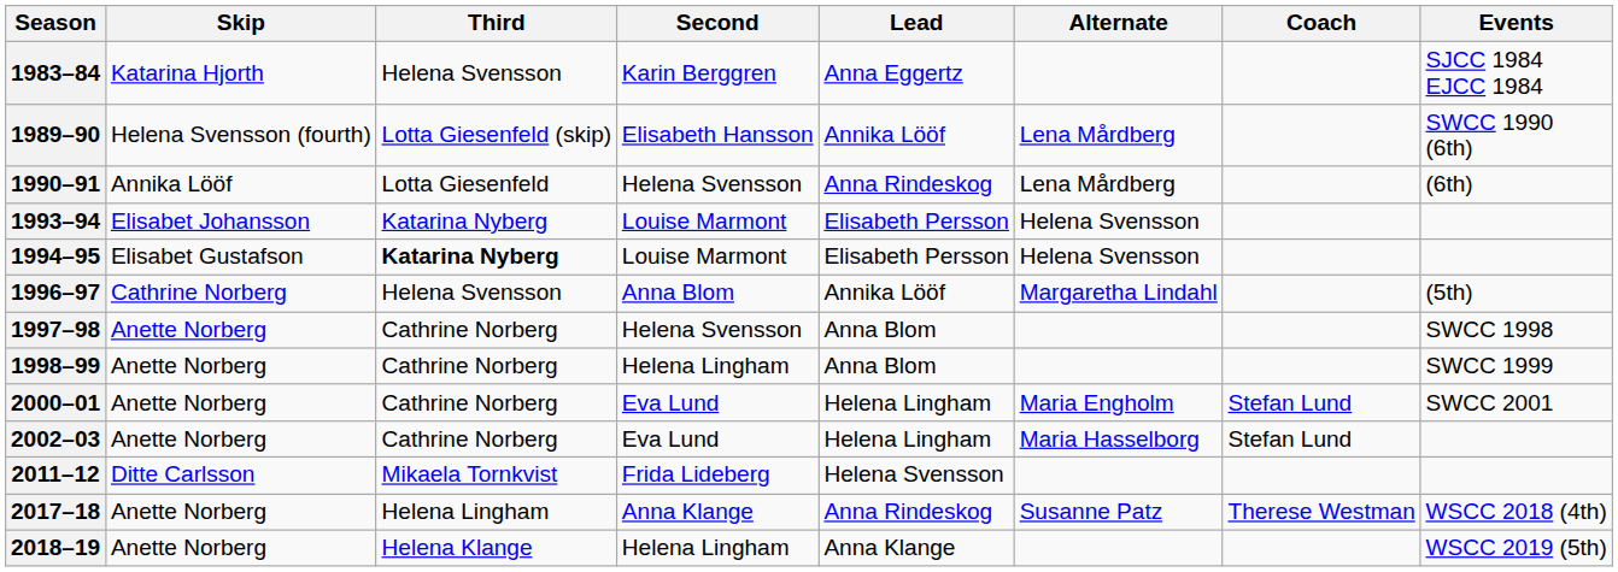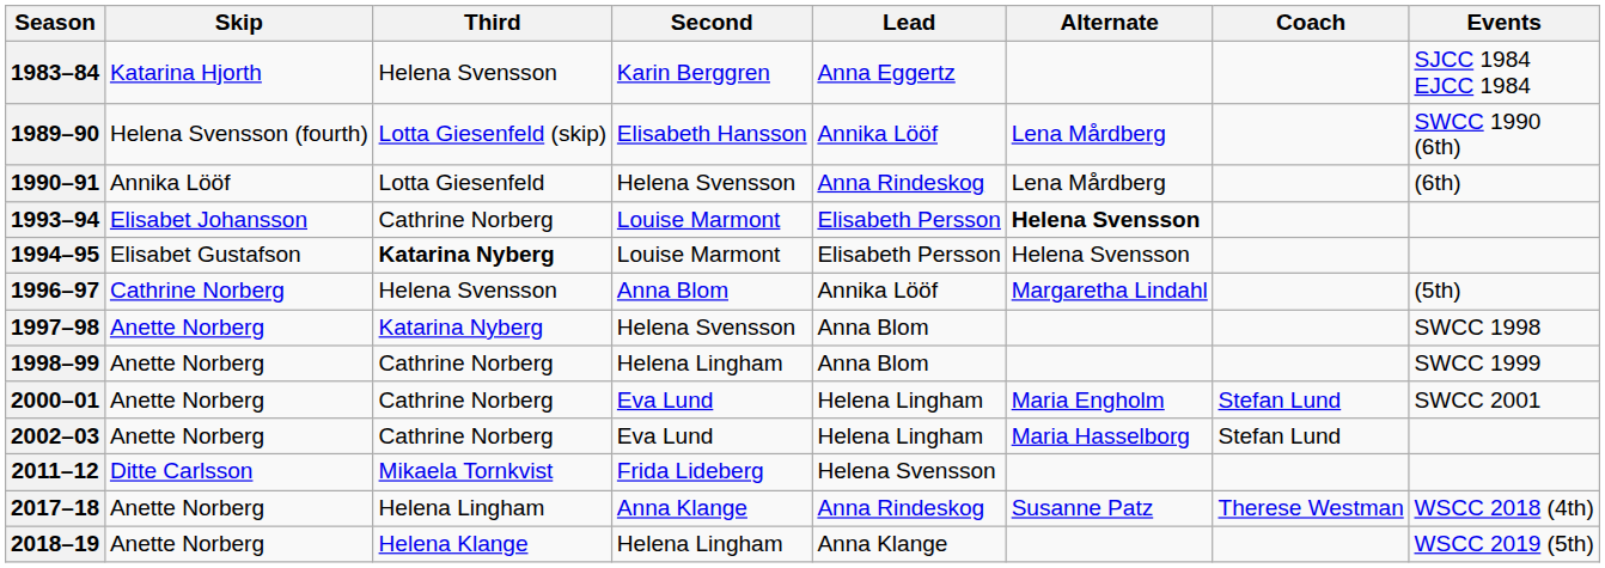 <table class="wikitable">
 <tr>
 <th scope="col">Season</th>
 <th scope="col">Skip</th>
 <th scope="col">Third</th>
 <th scope="col">Second</th>
 <th scope="col">Lead</th>
 <th scope="col">Alternate</th>
 <th scope="col">Coach</th>
 <th scope="col">Events</th>
 </tr>
 <tr>
 <th scope="row">1983–84</th>
 <td><a href='#'>Katarina Hjorth</a></td>
 <td>Helena Svensson</td>
 <td><a href='#'>Karin Berggren</a></td>
 <td><a href='#'>Anna Eggertz</a></td>
 <td></td>
 <td></td>
 <td><a href='#'>SJCC</a> 1984 <br><a href='#'>EJCC</a> 1984 </td>
 </tr>
 <tr>
 <th scope="row">1989–90</th>
 <td>Helena Svensson (fourth)</td>
 <td><a href='#'>Lotta Giesenfeld</a> (skip)</td>
 <td><a href='#'>Elisabeth Hansson</a></td>
 <td><a href='#'>Annika Lööf</a></td>
 <td><a href='#'>Lena Mårdberg</a></td>
 <td></td>
 <td><a href='#'>SWCC</a> 1990 <br> (6th)</td>
 </tr>
 <tr>
 <th scope="row">1990–91</th>
 <td>Annika Lööf</td>
 <td>Lotta Giesenfeld</td>
 <td>Helena Svensson</td>
 <td><a href='#'>Anna Rindeskog</a></td>
 <td>Lena Mårdberg</td>
 <td></td>
 <td> (6th)</td>
 </tr>
 <tr>
 <th scope="row">1993–94</th>
 <td><a href='#'>Elisabet Johansson</a></td>
-<td><a href='#'>Katarina Nyberg</a></td>
+<td>Cathrine Norberg</td>
 <td><a href='#'>Louise Marmont</a></td>
 <td><a href='#'>Elisabeth Persson</a></td>
-<td>Helena Svensson</td>
+<td><strong>Helena Svensson</strong></td>
 <td></td>
 <td> </td>
 </tr>
 <tr>
 <th scope="row">1994–95</th>
 <td>Elisabet Gustafson</td>
 <td><strong>Katarina Nyberg</strong></td>
 <td>Louise Marmont</td>
 <td>Elisabeth Persson</td>
 <td>Helena Svensson</td>
 <td></td>
 <td> </td>
 </tr>
 <tr>
 <th scope="row">1996–97</th>
 <td><a href='#'>Cathrine Norberg</a></td>
 <td>Helena Svensson</td>
 <td><a href='#'>Anna Blom</a></td>
 <td>Annika Lööf</td>
 <td><a href='#'>Margaretha Lindahl</a></td>
 <td></td>
 <td> (5th)</td>
 </tr>
 <tr>
 <th scope="row">1997–98</th>
 <td><a href='#'>Anette Norberg</a></td>
-<td>Cathrine Norberg</td>
+<td><a href='#'>Katarina Nyberg</a></td>
 <td>Helena Svensson</td>
 <td>Anna Blom</td>
 <td></td>
 <td></td>
 <td>SWCC 1998 </td>
 </tr>
 <tr>
 <th scope="row">1998–99</th>
 <td>Anette Norberg</td>
 <td>Cathrine Norberg</td>
 <td>Helena Lingham</td>
 <td>Anna Blom</td>
 <td></td>
 <td></td>
 <td>SWCC 1999 </td>
 </tr>
 <tr>
 <th scope="row">2000–01</th>
 <td>Anette Norberg</td>
 <td>Cathrine Norberg</td>
 <td><a href='#'>Eva Lund</a></td>
 <td>Helena Lingham</td>
 <td><a href='#'>Maria Engholm</a></td>
 <td><a href='#'>Stefan Lund</a></td>
 <td>SWCC 2001 <br> </td>
 </tr>
 <tr>
 <th scope="row">2002–03</th>
 <td>Anette Norberg</td>
 <td>Cathrine Norberg</td>
 <td>Eva Lund</td>
 <td>Helena Lingham</td>
 <td><a href='#'>Maria Hasselborg</a></td>
 <td>Stefan Lund</td>
 <td> </td>
 </tr>
 <tr>
 <th scope="row">2011–12</th>
 <td><a href='#'>Ditte Carlsson</a></td>
 <td><a href='#'>Mikaela Tornkvist</a></td>
 <td><a href='#'>Frida Lideberg</a></td>
 <td>Helena Svensson</td>
 <td></td>
 <td></td>
 <td></td>
 </tr>
 <tr>
 <th scope="row">2017–18</th>
 <td>Anette Norberg</td>
 <td>Helena Lingham</td>
 <td><a href='#'>Anna Klange</a></td>
 <td><a href='#'>Anna Rindeskog</a></td>
 <td><a href='#'>Susanne Patz</a></td>
 <td><a href='#'>Therese Westman</a></td>
 <td><a href='#'>WSCC 2018</a> (4th)</td>
 </tr>
 <tr>
 <th scope="row">2018–19</th>
 <td>Anette Norberg</td>
 <td><a href='#'>Helena Klange</a></td>
 <td>Helena Lingham</td>
 <td>Anna Klange</td>
 <td></td>
 <td></td>
 <td><a href='#'>WSCC 2019</a> (5th)</td>
 </tr>
 </table>
